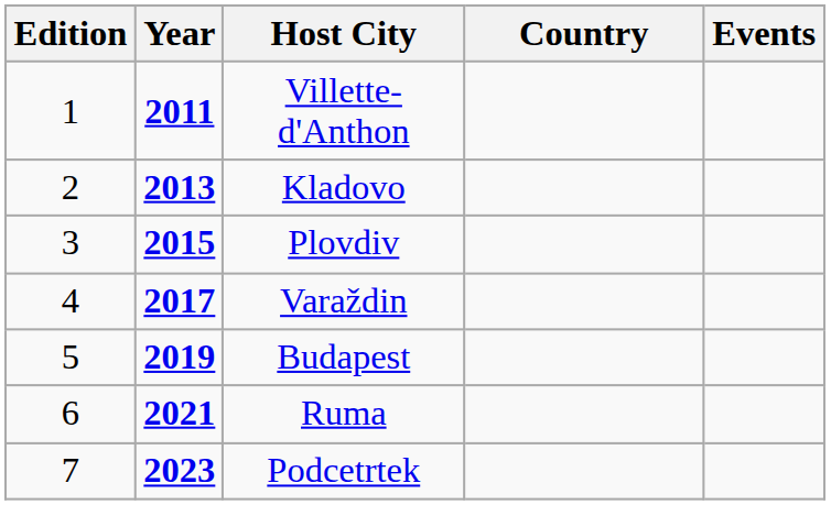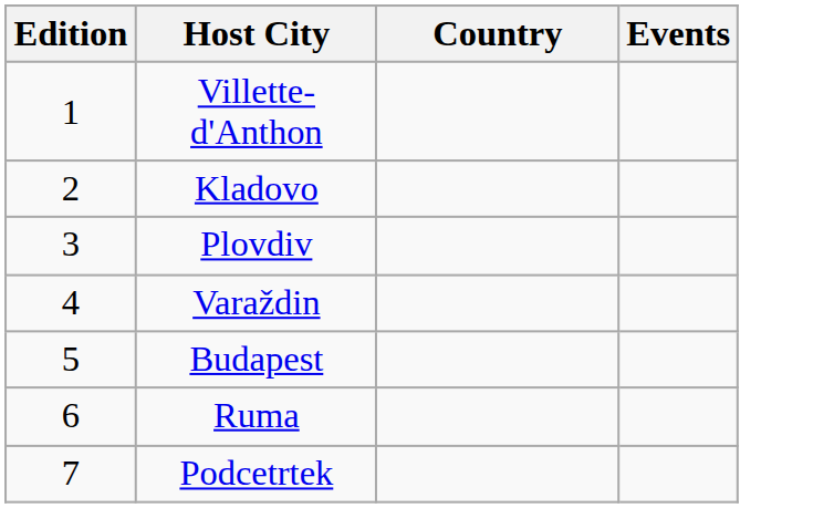 <table class="wikitable" style="text-align:center">
 <tr>
 <th width=30>Edition</th>
-<th width=30>Year</th>
 <th width=100>Host City</th>
 <th width=100>Country</th>
 <th width=30>Events</th>
 </tr>
 <tr>
 <td>1</td>
-<td><strong><a href='#'>2011</a></strong></td>
 <td><a href='#'>Villette-d'Anthon</a></td>
 <td align="left"></td>
 <td></td>
 </tr>
 <tr>
 <td>2</td>
-<td><strong><a href='#'>2013</a></strong></td>
 <td><a href='#'>Kladovo</a></td>
 <td align="left"></td>
 <td></td>
 </tr>
 <tr>
 <td>3</td>
-<td><strong><a href='#'>2015</a></strong></td>
 <td><a href='#'>Plovdiv</a></td>
 <td align="left"></td>
 <td></td>
 </tr>
 <tr>
 <td>4</td>
-<td><strong><a href='#'>2017</a></strong></td>
 <td><a href='#'>Varaždin</a></td>
 <td align="left"></td>
 <td></td>
 </tr>
 <tr>
 <td>5</td>
-<td><strong><a href='#'>2019</a></strong></td>
 <td><a href='#'>Budapest</a></td>
 <td align="left"></td>
 <td></td>
 </tr>
 <tr>
 <td>6</td>
-<td><strong><a href='#'>2021</a></strong></td>
 <td><a href='#'>Ruma</a></td>
 <td align="left"></td>
 <td></td>
 </tr>
 <tr>
 <td>7</td>
-<td><strong><a href='#'>2023</a></strong></td>
 <td><a href='#'>Podcetrtek</a></td>
 <td align="left"></td>
 <td></td>
 </tr>
 </table>
